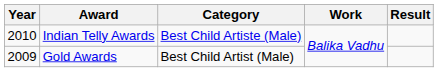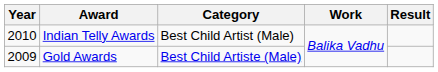 <table class="wikitable">
 <tr>
 <th>Year</th>
 <th>Award</th>
 <th>Category</th>
 <th>Work</th>
 <th>Result</th>
 </tr>
 <tr>
 <td>2010</td>
 <td><a href='#'>Indian Telly Awards</a></td>
-<td><a href='#'>Best Child Artiste (Male)</a></td>
+<td>Best Child Artist (Male)</td>
 <td rowspan=2><em><a href='#'>Balika Vadhu</a></em></td>
 <td></td>
 </tr>
 <tr>
 <td>2009</td>
 <td><a href='#'>Gold Awards</a></td>
-<td>Best Child Artist (Male)</td>
+<td><a href='#'>Best Child Artiste (Male)</a></td>
 <td></td>
 </tr>
 </table>
